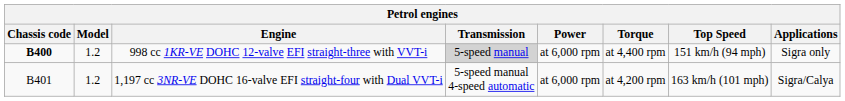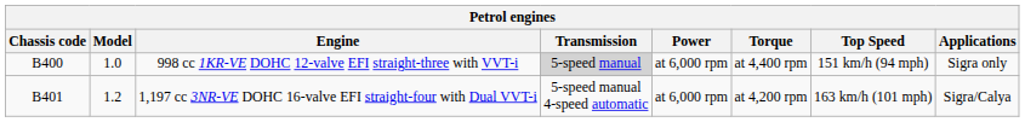 <table class="wikitable" style="text-align:center; font-size:90%;">
 <tr>
 <th colspan="8">Petrol engines</th>
 </tr>
 <tr>
 <th>Chassis code</th>
 <th>Model</th>
 <th>Engine</th>
 <th>Transmission</th>
 <th>Power</th>
 <th>Torque</th>
 <th>Top Speed</th>
 <th>Applications</th>
 </tr>
 <tr>
-<td><strong>B400</strong></td>
-<td>1.2</td>
+<td>B400</td>
+<td>1.0</td>
 <td>998 cc <em><a href='#'>1KR-VE</a></em> <a href='#'>DOHC</a> <a href='#'>12-valve</a> <a href='#'>EFI</a> <a href='#'>straight-three</a> with <a href='#'>VVT-i</a></td>
 <td style="background: lightgrey;">5-speed <a href='#'>manual</a></td>
 <td> at 6,000 rpm</td>
 <td> at 4,400 rpm</td>
 <td>151 km/h (94 mph)</td>
 <td>Sigra only</td>
 </tr>
 <tr>
 <td>B401</td>
 <td>1.2</td>
 <td>1,197 cc <em><a href='#'>3NR-VE</a></em> DOHC 16-valve EFI <a href='#'>straight-four</a> with <a href='#'>Dual VVT-i</a></td>
 <td>5-speed manual<br>4-speed <a href='#'>automatic</a></td>
 <td> at 6,000 rpm</td>
 <td> at 4,200 rpm</td>
 <td>163 km/h (101 mph)</td>
 <td>Sigra/Calya</td>
 </tr>
 </table>
